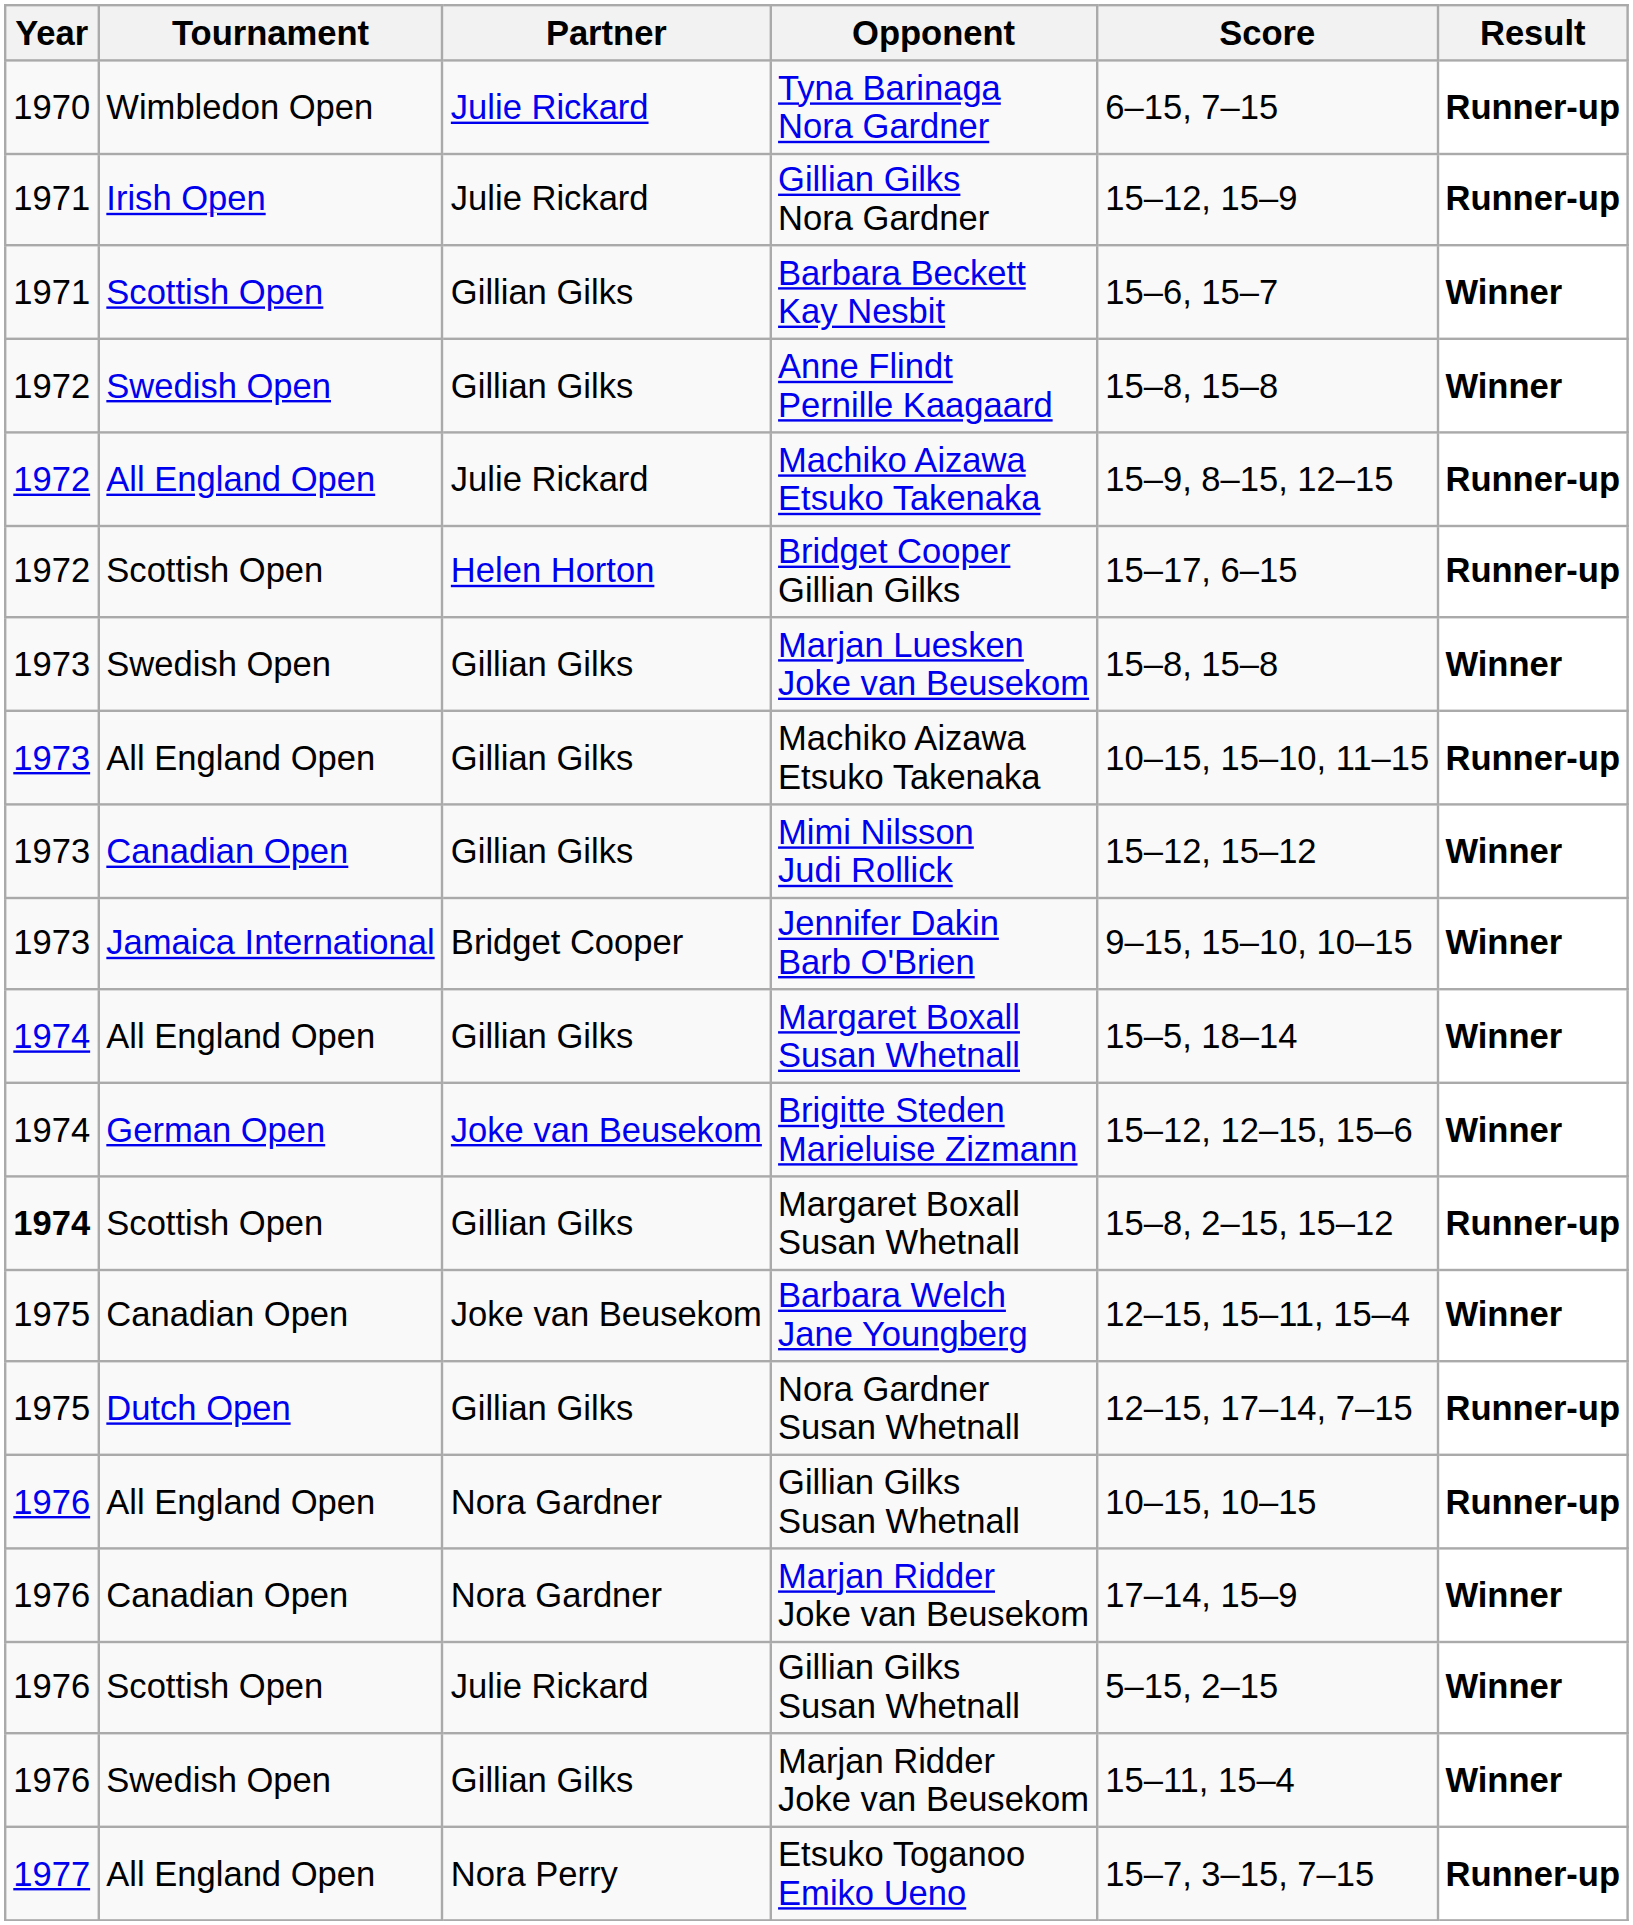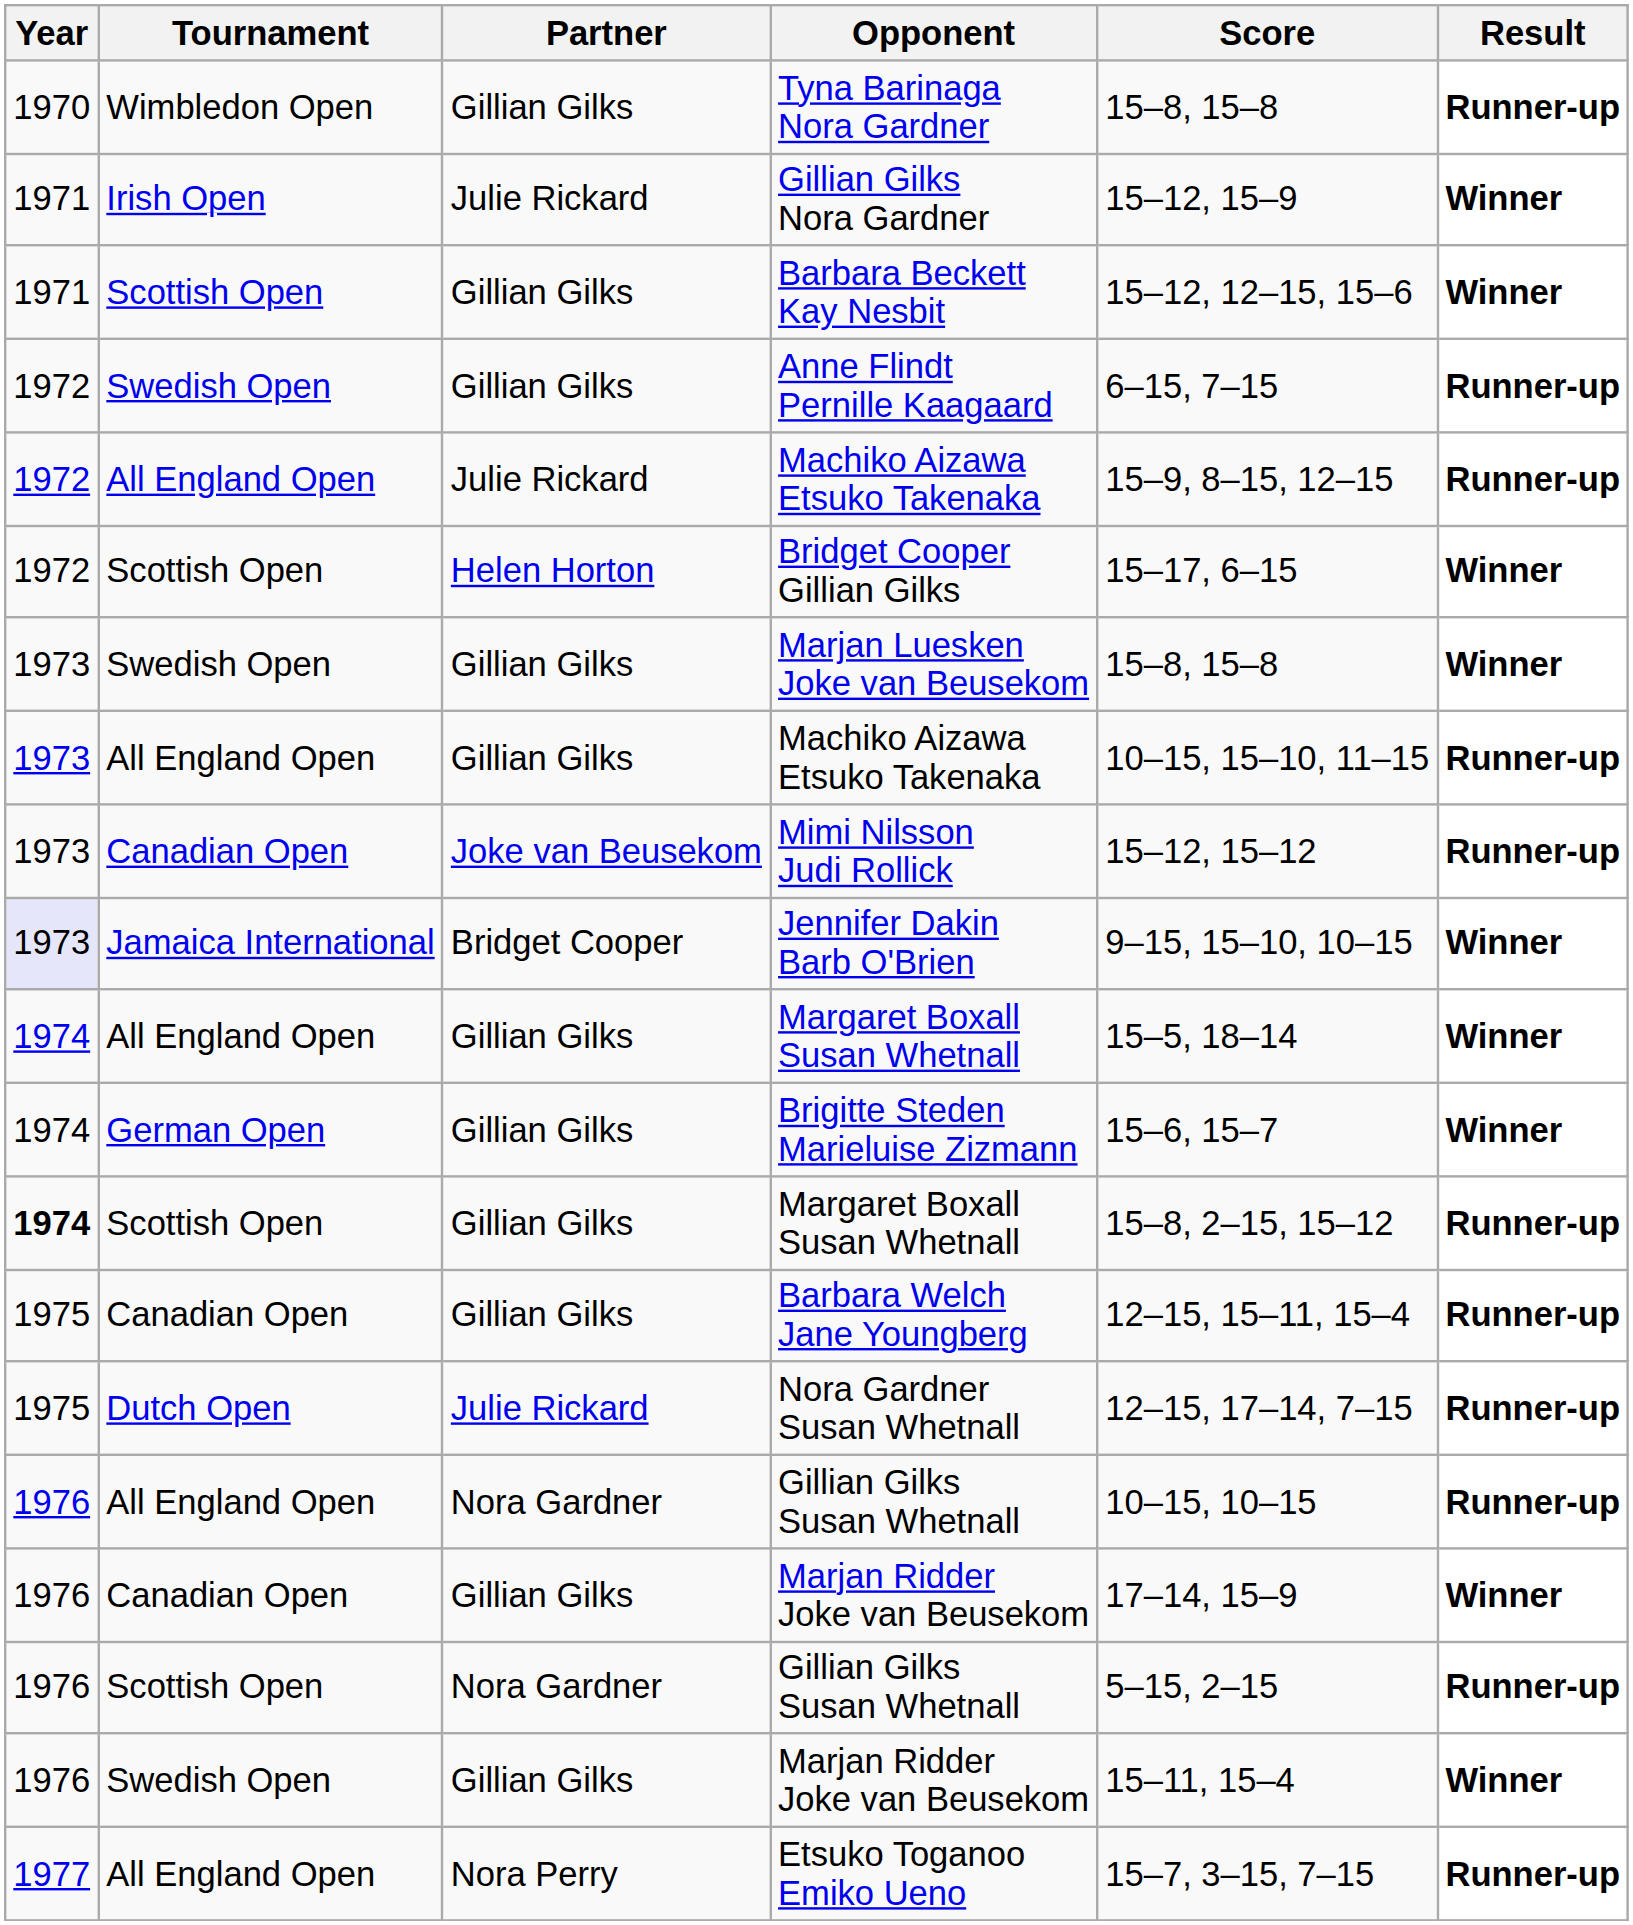 <table class="sortable wikitable" style="font-size:90%;">
 <tr>
 <th>Year</th>
 <th>Tournament</th>
 <th>Partner</th>
 <th>Opponent</th>
 <th>Score</th>
 <th>Result</th>
 </tr>
 <tr>
 <td align="center">1970</td>
 <td align="left">Wimbledon Open</td>
-<td align="left"> <a href='#'>Julie Rickard</a></td>
+<td align="left"> Gillian Gilks</td>
 <td align="left"> <a href='#'>Tyna Barinaga</a><br> <a href='#'>Nora Gardner</a></td>
-<td align="left">6–15, 7–15</td>
+<td align="left">15–8, 15–8</td>
 <td style="text-align:left; background:white"> <strong>Runner-up</strong></td>
 </tr>
 <tr>
 <td align="center">1971</td>
 <td align="left"><a href='#'>Irish Open</a></td>
 <td align="left"> Julie Rickard</td>
 <td align="left"> <a href='#'>Gillian Gilks</a><br> Nora Gardner</td>
 <td align="left">15–12, 15–9</td>
-<td style="text-align:left; background:white"> <strong>Runner-up</strong></td>
+<td style="text-align:left; background:white"> <strong>Winner</strong></td>
 </tr>
 <tr>
 <td align="center">1971</td>
 <td align="left"><a href='#'>Scottish Open</a></td>
 <td align="left"> Gillian Gilks</td>
 <td align="left"> <a href='#'>Barbara Beckett</a><br> <a href='#'>Kay Nesbit</a></td>
-<td align="left">15–6, 15–7</td>
+<td align="left">15–12, 12–15, 15–6</td>
 <td style="text-align:left; background:white"> <strong>Winner</strong></td>
 </tr>
 <tr>
 <td align="center">1972</td>
 <td align="left"><a href='#'>Swedish Open</a></td>
 <td align="left"> Gillian Gilks</td>
 <td align="left"> <a href='#'>Anne Flindt</a><br> <a href='#'>Pernille Kaagaard</a></td>
-<td align="left">15–8, 15–8</td>
-<td style="text-align:left; background:white"> <strong>Winner</strong></td>
+<td align="left">6–15, 7–15</td>
+<td style="text-align:left; background:white"> <strong>Runner-up</strong></td>
 </tr>
 <tr>
 <td align="center"><a href='#'>1972</a></td>
 <td align="left"><a href='#'>All England Open</a></td>
 <td align="left"> Julie Rickard</td>
 <td align="left"> <a href='#'>Machiko Aizawa</a><br> <a href='#'>Etsuko Takenaka</a></td>
 <td align="left">15–9, 8–15, 12–15</td>
 <td style="text-align:left; background:white"> <strong>Runner-up</strong></td>
 </tr>
 <tr>
 <td align="center">1972</td>
 <td align="left">Scottish Open</td>
 <td align="left"> <a href='#'>Helen Horton</a></td>
 <td align="left"> <a href='#'>Bridget Cooper</a><br> Gillian Gilks</td>
 <td align="left">15–17, 6–15</td>
-<td style="text-align:left; background:white"> <strong>Runner-up</strong></td>
+<td style="text-align:left; background:white"> <strong>Winner</strong></td>
 </tr>
 <tr>
 <td align="center">1973</td>
 <td align="left">Swedish Open</td>
 <td align="left"> Gillian Gilks</td>
 <td align="left"> <a href='#'>Marjan Luesken</a><br> <a href='#'>Joke van Beusekom</a></td>
 <td align="left">15–8, 15–8</td>
 <td style="text-align:left; background:white"> <strong>Winner</strong></td>
 </tr>
 <tr>
 <td align="center"><a href='#'>1973</a></td>
 <td align="left">All England Open</td>
 <td align="left"> Gillian Gilks</td>
 <td align="left"> Machiko Aizawa<br> Etsuko Takenaka</td>
 <td align="left">10–15, 15–10, 11–15</td>
 <td style="text-align:left; background:white"> <strong>Runner-up</strong></td>
 </tr>
 <tr>
 <td align="center">1973</td>
 <td align="left"><a href='#'>Canadian Open</a></td>
-<td align="left"> Gillian Gilks</td>
+<td align="left"> <a href='#'>Joke van Beusekom</a></td>
 <td align="left"> <a href='#'>Mimi Nilsson</a><br> <a href='#'>Judi Rollick</a></td>
 <td align="left">15–12, 15–12</td>
-<td style="text-align:left; background:white"> <strong>Winner</strong></td>
+<td style="text-align:left; background:white"> <strong>Runner-up</strong></td>
 </tr>
 <tr>
-<td align="center">1973</td>
+<td align="center" style="background: lavender;">1973</td>
 <td align="left"><a href='#'>Jamaica International</a></td>
 <td align="left"> Bridget Cooper</td>
 <td align="left"> <a href='#'>Jennifer Dakin</a><br> <a href='#'>Barb O'Brien</a></td>
 <td align="left">9–15, 15–10, 10–15</td>
 <td style="text-align:left; background:white"> <strong>Winner</strong></td>
 </tr>
 <tr>
 <td align="center"><a href='#'>1974</a></td>
 <td align="left">All England Open</td>
 <td align="left"> Gillian Gilks</td>
 <td align="left"> <a href='#'>Margaret Boxall</a><br> <a href='#'>Susan Whetnall</a></td>
 <td align="left">15–5, 18–14</td>
 <td style="text-align:left; background:white"> <strong>Winner</strong></td>
 </tr>
 <tr>
 <td align="center">1974</td>
 <td align="left"><a href='#'>German Open</a></td>
-<td align="left"> <a href='#'>Joke van Beusekom</a></td>
+<td align="left"> Gillian Gilks</td>
 <td align="left"> <a href='#'>Brigitte Steden</a><br> <a href='#'>Marieluise Zizmann</a></td>
-<td align="left">15–12, 12–15, 15–6</td>
+<td align="left">15–6, 15–7</td>
 <td style="text-align:left; background:white"> <strong>Winner</strong></td>
 </tr>
 <tr>
 <td align="center"><strong>1974</strong></td>
 <td align="left">Scottish Open</td>
 <td align="left"> Gillian Gilks</td>
 <td align="left"> Margaret Boxall<br> Susan Whetnall</td>
 <td align="left">15–8, 2–15, 15–12</td>
 <td style="text-align:left; background:white"> <strong>Runner-up</strong></td>
 </tr>
 <tr>
 <td align="center">1975</td>
 <td align="left">Canadian Open</td>
-<td align="left"> Joke van Beusekom</td>
+<td align="left"> Gillian Gilks</td>
 <td align="left"> <a href='#'>Barbara Welch</a><br> <a href='#'>Jane Youngberg</a></td>
 <td align="left">12–15, 15–11, 15–4</td>
-<td style="text-align:left; background:white"> <strong>Winner</strong></td>
+<td style="text-align:left; background:white"> <strong>Runner-up</strong></td>
 </tr>
 <tr>
 <td align="center">1975</td>
 <td align="left"><a href='#'>Dutch Open</a></td>
-<td align="left"> Gillian Gilks</td>
+<td align="left"> <a href='#'>Julie Rickard</a></td>
 <td align="left"> Nora Gardner<br> Susan Whetnall</td>
 <td align="left">12–15, 17–14, 7–15</td>
 <td style="text-align:left; background:white"> <strong>Runner-up</strong></td>
 </tr>
 <tr>
 <td align="center"><a href='#'>1976</a></td>
 <td align="left">All England Open</td>
 <td align="left"> Nora Gardner</td>
 <td align="left"> Gillian Gilks<br> Susan Whetnall</td>
 <td align="left">10–15, 10–15</td>
 <td style="text-align:left; background:white"> <strong>Runner-up</strong></td>
 </tr>
 <tr>
 <td align="center">1976</td>
 <td align="left">Canadian Open</td>
-<td align="left"> Nora Gardner</td>
+<td align="left"> Gillian Gilks</td>
 <td align="left"> <a href='#'>Marjan Ridder</a><br> Joke van Beusekom</td>
 <td align="left">17–14, 15–9</td>
 <td style="text-align:left; background:white"> <strong>Winner</strong></td>
 </tr>
 <tr>
 <td align="center">1976</td>
 <td align="left">Scottish Open</td>
-<td align="left"> Julie Rickard</td>
+<td align="left"> Nora Gardner</td>
 <td align="left"> Gillian Gilks<br> Susan Whetnall</td>
 <td align="left">5–15, 2–15</td>
-<td style="text-align:left; background:white"> <strong>Winner</strong></td>
+<td style="text-align:left; background:white"> <strong>Runner-up</strong></td>
 </tr>
 <tr>
 <td align="center">1976</td>
 <td align="left">Swedish Open</td>
 <td align="left"> Gillian Gilks</td>
 <td align="left"> Marjan Ridder<br> Joke van Beusekom</td>
 <td align="left">15–11, 15–4</td>
 <td style="text-align:left; background:white"> <strong>Winner</strong></td>
 </tr>
 <tr>
 <td align="center"><a href='#'>1977</a></td>
 <td align="left">All England Open</td>
 <td align="left"> Nora Perry</td>
 <td align="left"> Etsuko Toganoo<br> <a href='#'>Emiko Ueno</a></td>
 <td align="left">15–7, 3–15, 7–15</td>
 <td style="text-align:left; background:white"> <strong>Runner-up</strong></td>
 </tr>
 </table>
